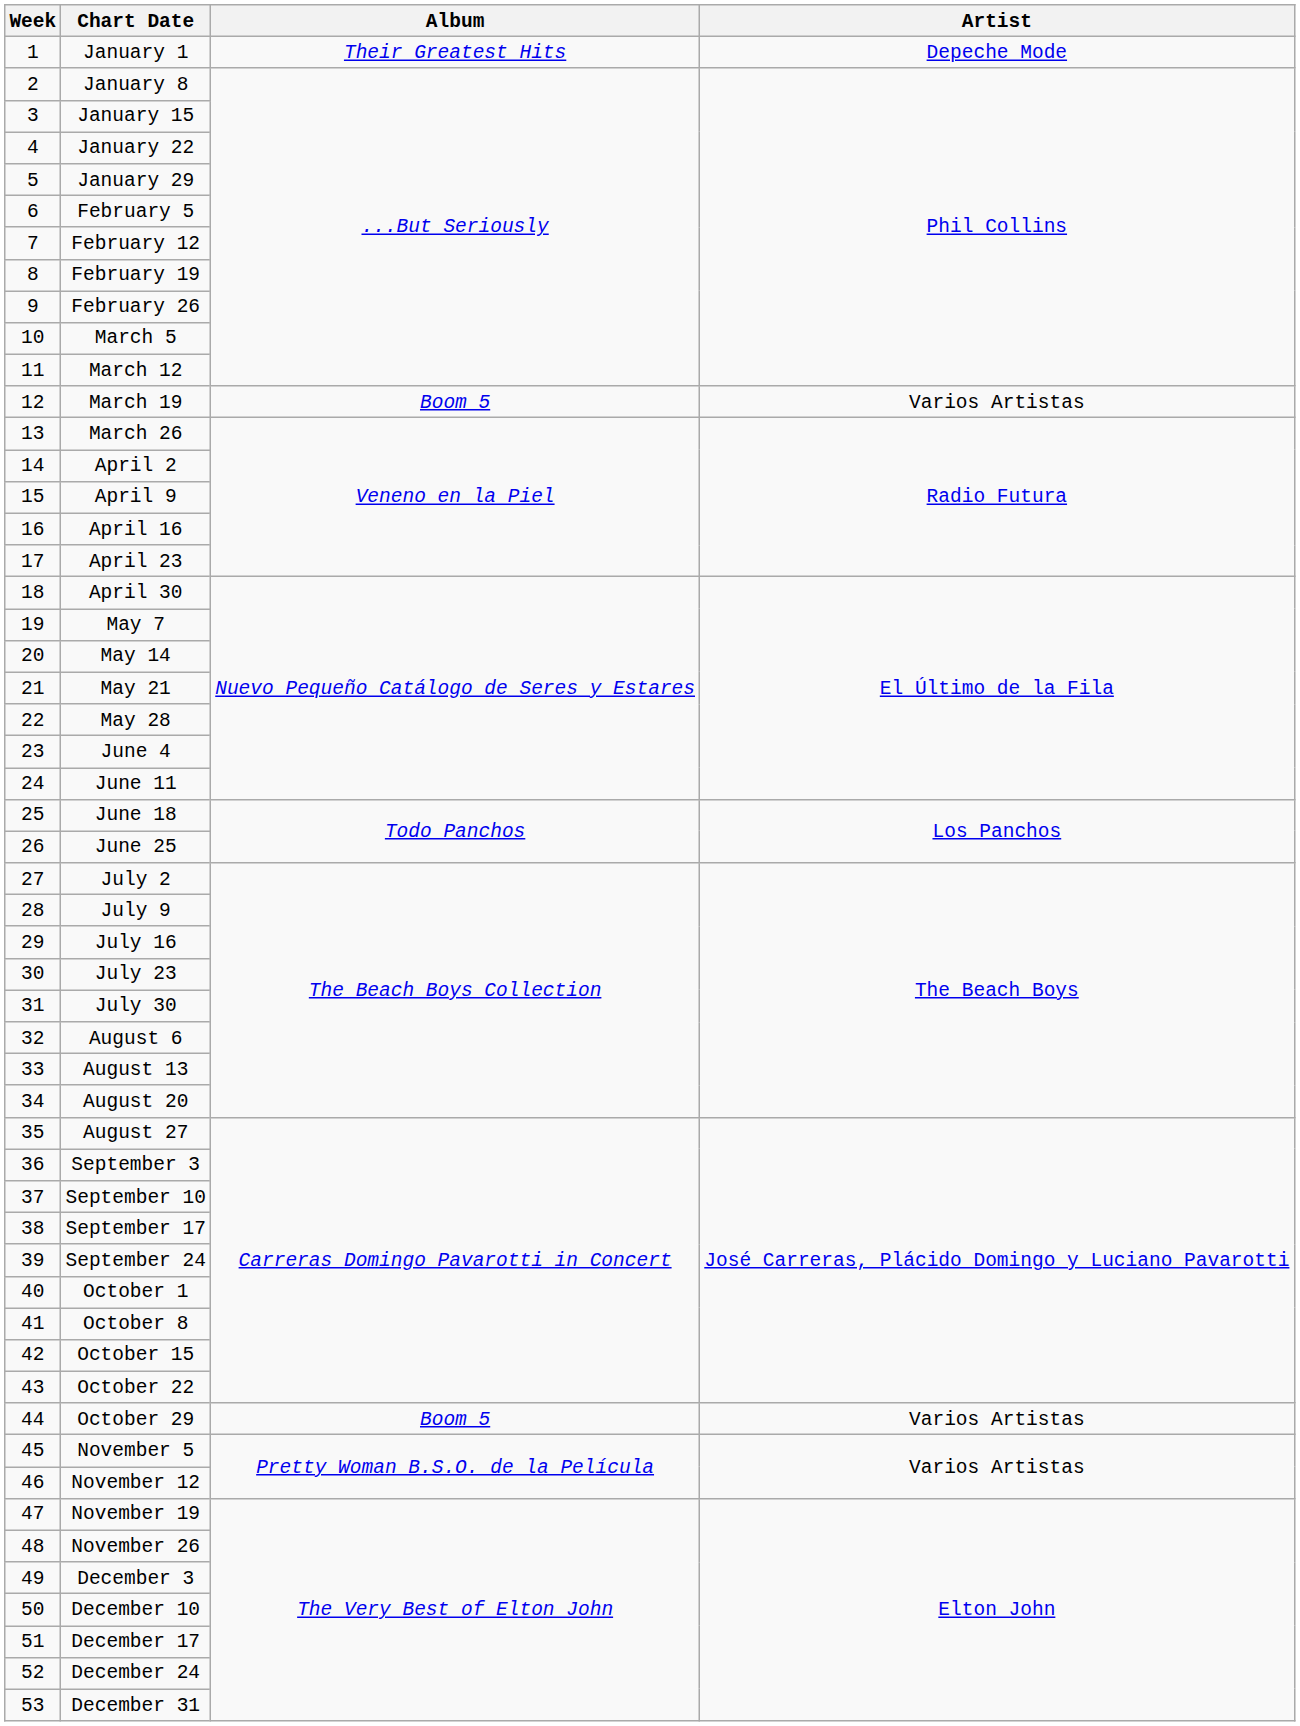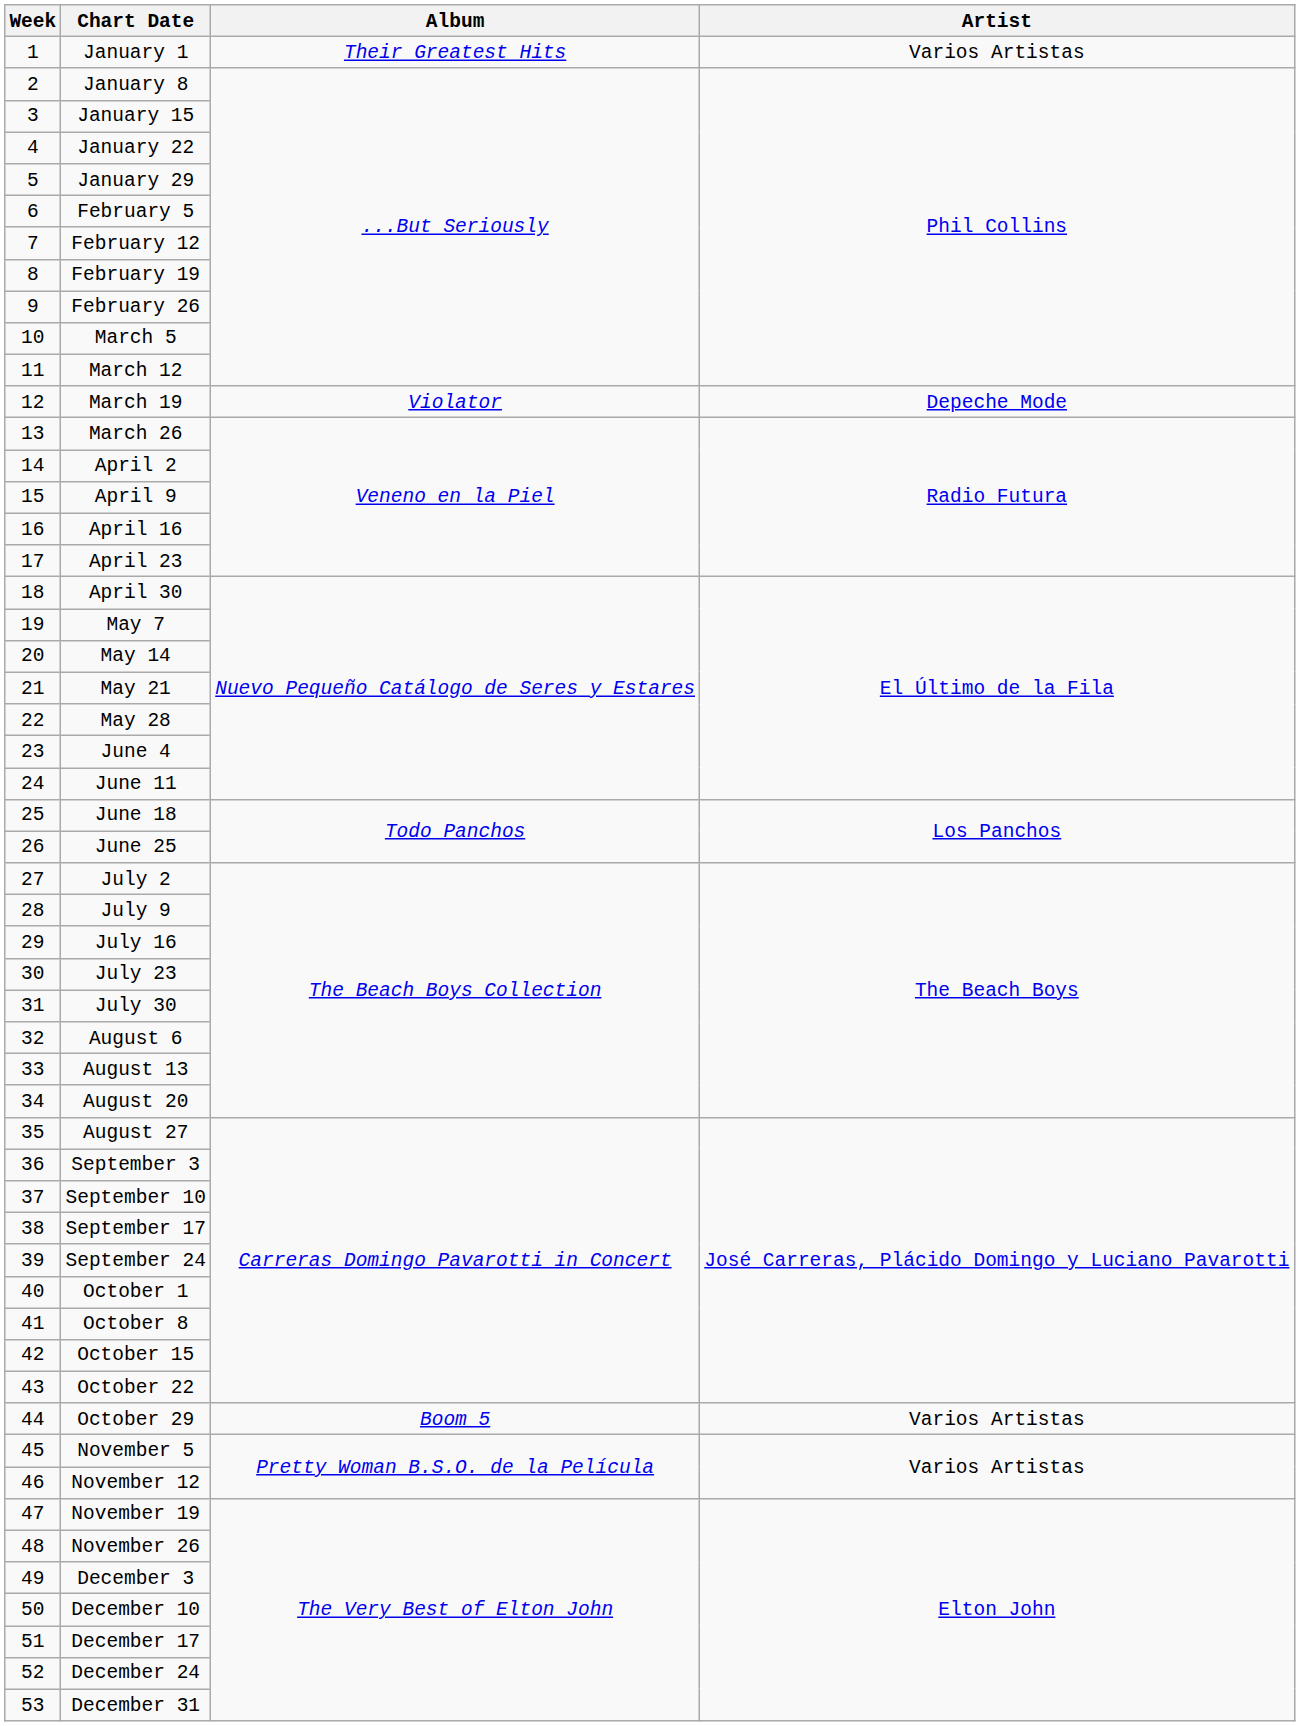 <table class="wikitable" style="text-align: center">
 <tr>
 <th>Week</th>
 <th>Chart Date</th>
 <th>Album</th>
 <th>Artist</th>
 </tr>
 <tr>
 <td>1</td>
 <td>January 1</td>
 <td><em><a href='#'>Their Greatest Hits</a></em></td>
-<td><a href='#'>Depeche Mode</a></td>
+<td>Varios Artistas</td>
 </tr>
 <tr>
 <td>2</td>
 <td>January 8</td>
 <td rowspan="10"><em><a href='#'>...But Seriously</a></em></td>
 <td rowspan="10"><a href='#'>Phil Collins</a></td>
 </tr>
 <tr>
 <td>3</td>
 <td>January 15</td>
 </tr>
 <tr>
 <td>4</td>
 <td>January 22</td>
 </tr>
 <tr>
 <td>5</td>
 <td>January 29</td>
 </tr>
 <tr>
 <td>6</td>
 <td>February 5</td>
 </tr>
 <tr>
 <td>7</td>
 <td>February 12</td>
 </tr>
 <tr>
 <td>8</td>
 <td>February 19</td>
 </tr>
 <tr>
 <td>9</td>
 <td>February 26</td>
 </tr>
 <tr>
 <td>10</td>
 <td>March 5</td>
 </tr>
 <tr>
 <td>11</td>
 <td>March 12</td>
 </tr>
 <tr>
 <td>12</td>
 <td>March 19</td>
-<td><em><a href='#'>Boom 5</a></em></td>
-<td>Varios Artistas</td>
+<td><em><a href='#'>Violator</a></em></td>
+<td><a href='#'>Depeche Mode</a></td>
 </tr>
 <tr>
 <td>13</td>
 <td>March 26</td>
 <td rowspan="5"><em><a href='#'>Veneno en la Piel</a></em></td>
 <td rowspan="5"><a href='#'>Radio Futura</a></td>
 </tr>
 <tr>
 <td>14</td>
 <td>April 2</td>
 </tr>
 <tr>
 <td>15</td>
 <td>April 9</td>
 </tr>
 <tr>
 <td>16</td>
 <td>April 16</td>
 </tr>
 <tr>
 <td>17</td>
 <td>April 23</td>
 </tr>
 <tr>
 <td>18</td>
 <td>April 30</td>
 <td rowspan="7"><em><a href='#'>Nuevo Pequeño Catálogo de Seres y Estares</a></em></td>
 <td rowspan="7"><a href='#'>El Último de la Fila</a></td>
 </tr>
 <tr>
 <td>19</td>
 <td>May 7</td>
 </tr>
 <tr>
 <td>20</td>
 <td>May 14</td>
 </tr>
 <tr>
 <td>21</td>
 <td>May 21</td>
 </tr>
 <tr>
 <td>22</td>
 <td>May 28</td>
 </tr>
 <tr>
 <td>23</td>
 <td>June 4</td>
 </tr>
 <tr>
 <td>24</td>
 <td>June 11</td>
 </tr>
 <tr>
 <td>25</td>
 <td>June 18</td>
 <td rowspan="2"><em><a href='#'>Todo Panchos</a></em></td>
 <td rowspan="2"><a href='#'>Los Panchos</a></td>
 </tr>
 <tr>
 <td>26</td>
 <td>June 25</td>
 </tr>
 <tr>
 <td>27</td>
 <td>July 2</td>
 <td rowspan="8"><em><a href='#'>The Beach Boys Collection</a></em></td>
 <td rowspan="8"><a href='#'>The Beach Boys</a></td>
 </tr>
 <tr>
 <td>28</td>
 <td>July 9</td>
 </tr>
 <tr>
 <td>29</td>
 <td>July 16</td>
 </tr>
 <tr>
 <td>30</td>
 <td>July 23</td>
 </tr>
 <tr>
 <td>31</td>
 <td>July 30</td>
 </tr>
 <tr>
 <td>32</td>
 <td>August 6</td>
 </tr>
 <tr>
 <td>33</td>
 <td>August 13</td>
 </tr>
 <tr>
 <td>34</td>
 <td>August 20</td>
 </tr>
 <tr>
 <td>35</td>
 <td>August 27</td>
 <td rowspan="9"><em><a href='#'>Carreras Domingo Pavarotti in Concert</a></em></td>
 <td rowspan="9"><a href='#'>José Carreras, Plácido Domingo y Luciano Pavarotti</a></td>
 </tr>
 <tr>
 <td>36</td>
 <td>September 3</td>
 </tr>
 <tr>
 <td>37</td>
 <td>September 10</td>
 </tr>
 <tr>
 <td>38</td>
 <td>September 17</td>
 </tr>
 <tr>
 <td>39</td>
 <td>September 24</td>
 </tr>
 <tr>
 <td>40</td>
 <td>October 1</td>
 </tr>
 <tr>
 <td>41</td>
 <td>October 8</td>
 </tr>
 <tr>
 <td>42</td>
 <td>October 15</td>
 </tr>
 <tr>
 <td>43</td>
 <td>October 22</td>
 </tr>
 <tr>
 <td>44</td>
 <td>October 29</td>
 <td><em><a href='#'>Boom 5</a></em></td>
 <td>Varios Artistas</td>
 </tr>
 <tr>
 <td>45</td>
 <td>November 5</td>
 <td rowspan="2"><em><a href='#'>Pretty Woman B.S.O. de la Película</a></em></td>
 <td rowspan="2">Varios Artistas</td>
 </tr>
 <tr>
 <td>46</td>
 <td>November 12</td>
 </tr>
 <tr>
 <td>47</td>
 <td>November 19</td>
 <td rowspan="7"><em><a href='#'>The Very Best of Elton John</a></em></td>
 <td rowspan="7"><a href='#'>Elton John</a></td>
 </tr>
 <tr>
 <td>48</td>
 <td>November 26</td>
 </tr>
 <tr>
 <td>49</td>
 <td>December 3</td>
 </tr>
 <tr>
 <td>50</td>
 <td>December 10</td>
 </tr>
 <tr>
 <td>51</td>
 <td>December 17</td>
 </tr>
 <tr>
 <td>52</td>
 <td>December 24</td>
 </tr>
 <tr>
 <td>53</td>
 <td>December 31</td>
 </tr>
 </table>
